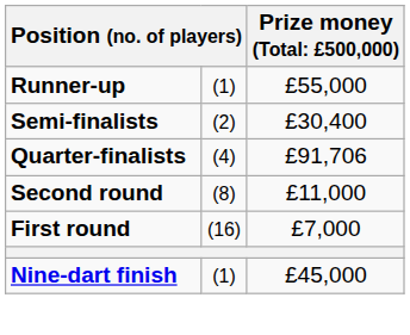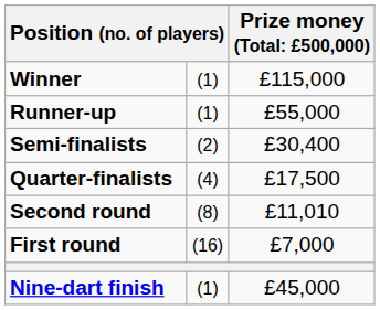 <table class="wikitable">
 <tr>
 <th colspan=2>Position <small>(no. of players)</small></th>
 <th>Prize money<br><small>(Total: £500,000)</small></th>
+</tr>
+<tr>
+<td><strong>Winner</strong></td>
+<td align=center><small>(1)</small></td>
+<td align=center>£115,000</td>
 </tr>
 <tr>
 <td><strong>Runner-up</strong></td>
 <td align=center><small>(1)</small></td>
 <td align=center>£55,000</td>
 </tr>
 <tr>
 <td><strong>Semi-finalists</strong></td>
 <td align=center><small>(2)</small></td>
 <td align=center>£30,400</td>
 </tr>
 <tr>
 <td><strong>Quarter-finalists</strong></td>
 <td align=center><small>(4)</small></td>
-<td align=center>£91,706</td>
+<td align=center>£17,500</td>
 </tr>
 <tr>
 <td><strong>Second round</strong></td>
 <td align=center><small>(8)</small></td>
-<td align=center>£11,000</td>
+<td align=center>£11,010</td>
 </tr>
 <tr>
 <td><strong>First round</strong></td>
 <td align=center><small>(16)</small></td>
 <td align=center>£7,000</td>
 </tr>
 <tr>
 <th colspan=3></th>
 </tr>
 <tr>
 <td><strong><a href='#'>Nine-dart finish</a></strong></td>
 <td align=center><small>(1)</small></td>
 <td align=center>£45,000</td>
 </tr>
 </table>
